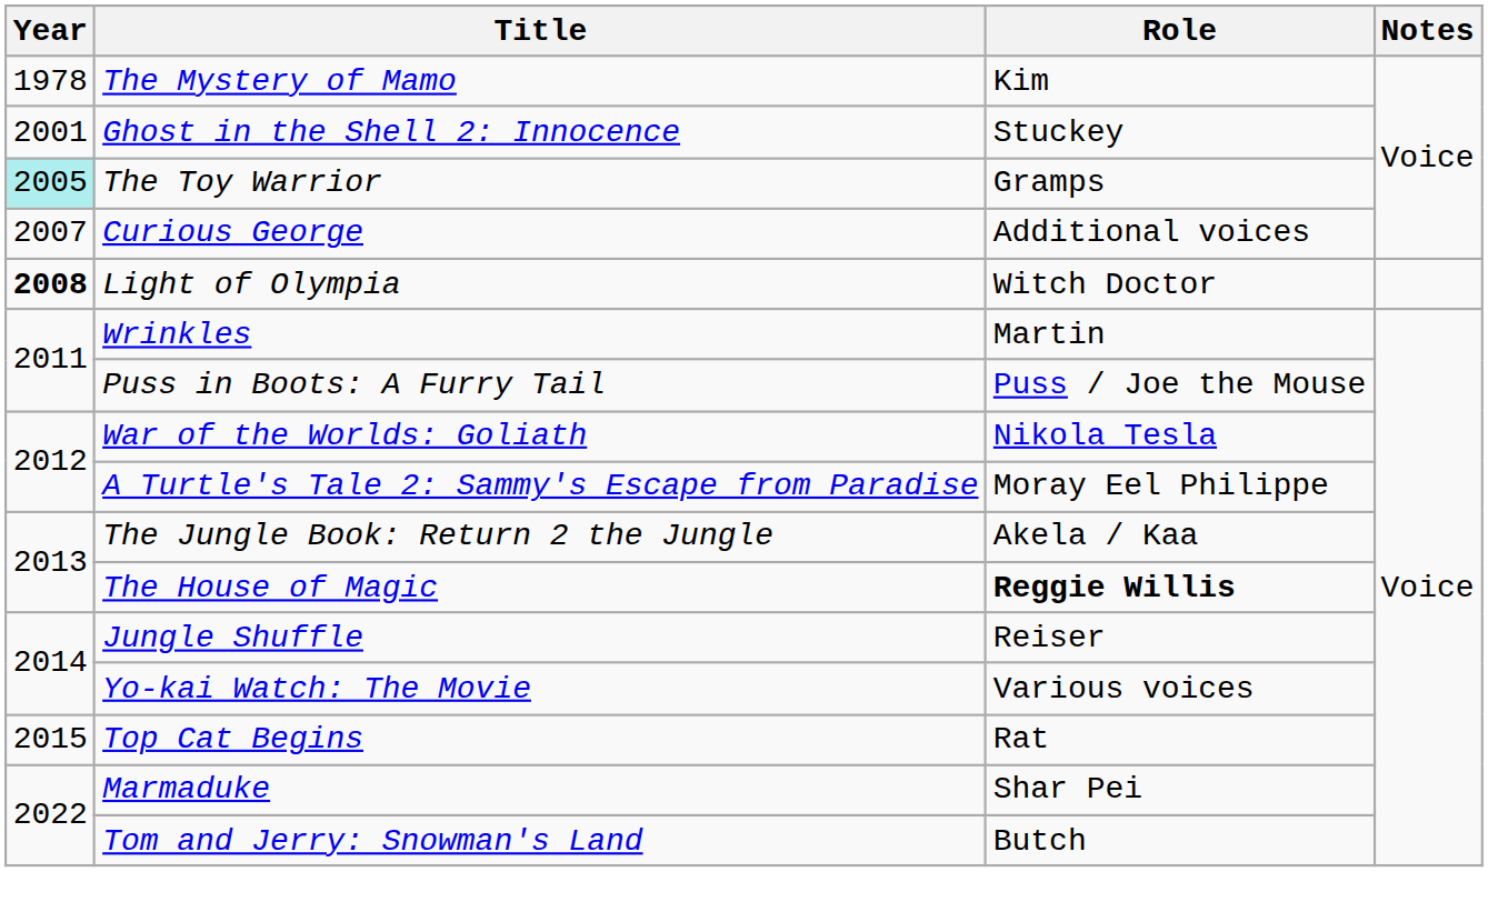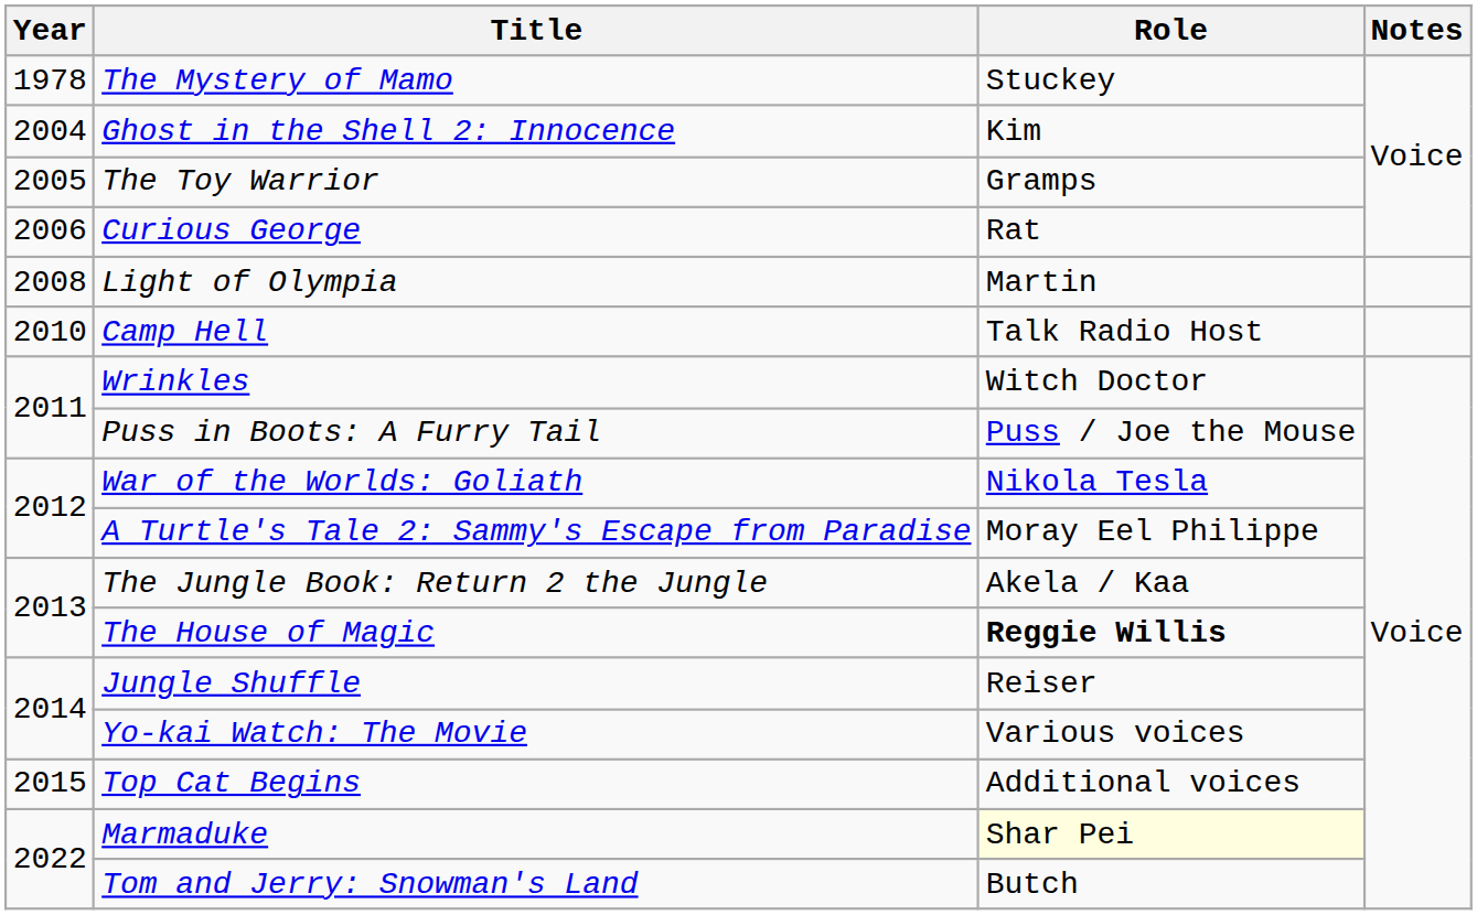 <table class="wikitable sortable">
 <tr>
 <th>Year</th>
 <th>Title</th>
 <th>Role</th>
 <th>Notes</th>
 </tr>
 <tr>
 <td>1978</td>
 <td><em><a href='#'>The Mystery of Mamo</a></em></td>
-<td>Kim</td>
+<td>Stuckey</td>
 <td rowspan="4">Voice</td>
 </tr>
 <tr>
-<td>2001</td>
+<td>2004</td>
 <td><em><a href='#'>Ghost in the Shell 2: Innocence</a></em></td>
-<td>Stuckey</td>
+<td>Kim</td>
 </tr>
 <tr>
-<td style="background: paleturquoise;">2005</td>
+<td>2005</td>
 <td><em>The Toy Warrior</em></td>
 <td>Gramps</td>
 </tr>
 <tr>
-<td>2007</td>
+<td>2006</td>
 <td><a href='#'><em>Curious George</em></a></td>
-<td>Additional voices</td>
+<td>Rat</td>
 </tr>
 <tr>
-<td><strong>2008</strong></td>
+<td>2008</td>
 <td><em>Light of Olympia</em></td>
-<td>Witch Doctor</td>
+<td>Martin</td>
+<td></td>
+</tr>
+<tr>
+<td>2010</td>
+<td><em><a href='#'>Camp Hell</a></em></td>
+<td>Talk Radio Host</td>
 <td></td>
 </tr>
 <tr>
 <td rowspan="2">2011</td>
 <td><a href='#'><em>Wrinkles</em></a></td>
-<td>Martin</td>
+<td>Witch Doctor</td>
 <td rowspan="11">Voice</td>
 </tr>
 <tr>
 <td><em>Puss in Boots: A Furry Tail</em></td>
 <td><a href='#'>Puss</a> / Joe the Mouse</td>
 </tr>
 <tr>
 <td rowspan="2">2012</td>
 <td><em><a href='#'>War of the Worlds: Goliath</a></em></td>
 <td><a href='#'>Nikola Tesla</a></td>
 </tr>
 <tr>
 <td><em><a href='#'>A Turtle's Tale 2: Sammy's Escape from Paradise</a></em></td>
 <td>Moray Eel Philippe</td>
 </tr>
 <tr>
 <td rowspan="2">2013</td>
 <td><em>The Jungle Book: Return 2 the Jungle</em></td>
 <td>Akela / Kaa</td>
 </tr>
 <tr>
 <td><em><a href='#'>The House of Magic</a></em></td>
 <td><strong>Reggie Willis</strong></td>
 </tr>
 <tr>
 <td rowspan="2">2014</td>
 <td><em><a href='#'>Jungle Shuffle</a></em></td>
 <td>Reiser</td>
 </tr>
 <tr>
 <td><em><a href='#'>Yo-kai Watch: The Movie</a></em></td>
 <td>Various voices</td>
 </tr>
 <tr>
 <td>2015</td>
 <td><em><a href='#'>Top Cat Begins</a></em></td>
-<td>Rat</td>
+<td>Additional voices</td>
 </tr>
 <tr>
 <td rowspan="2">2022</td>
 <td><a href='#'><em>Marmaduke</em></a></td>
-<td>Shar Pei</td>
+<td style="background: lightyellow;">Shar Pei</td>
 </tr>
 <tr>
 <td><em><a href='#'>Tom and Jerry: Snowman's Land</a></em></td>
 <td>Butch</td>
 </tr>
 </table>
